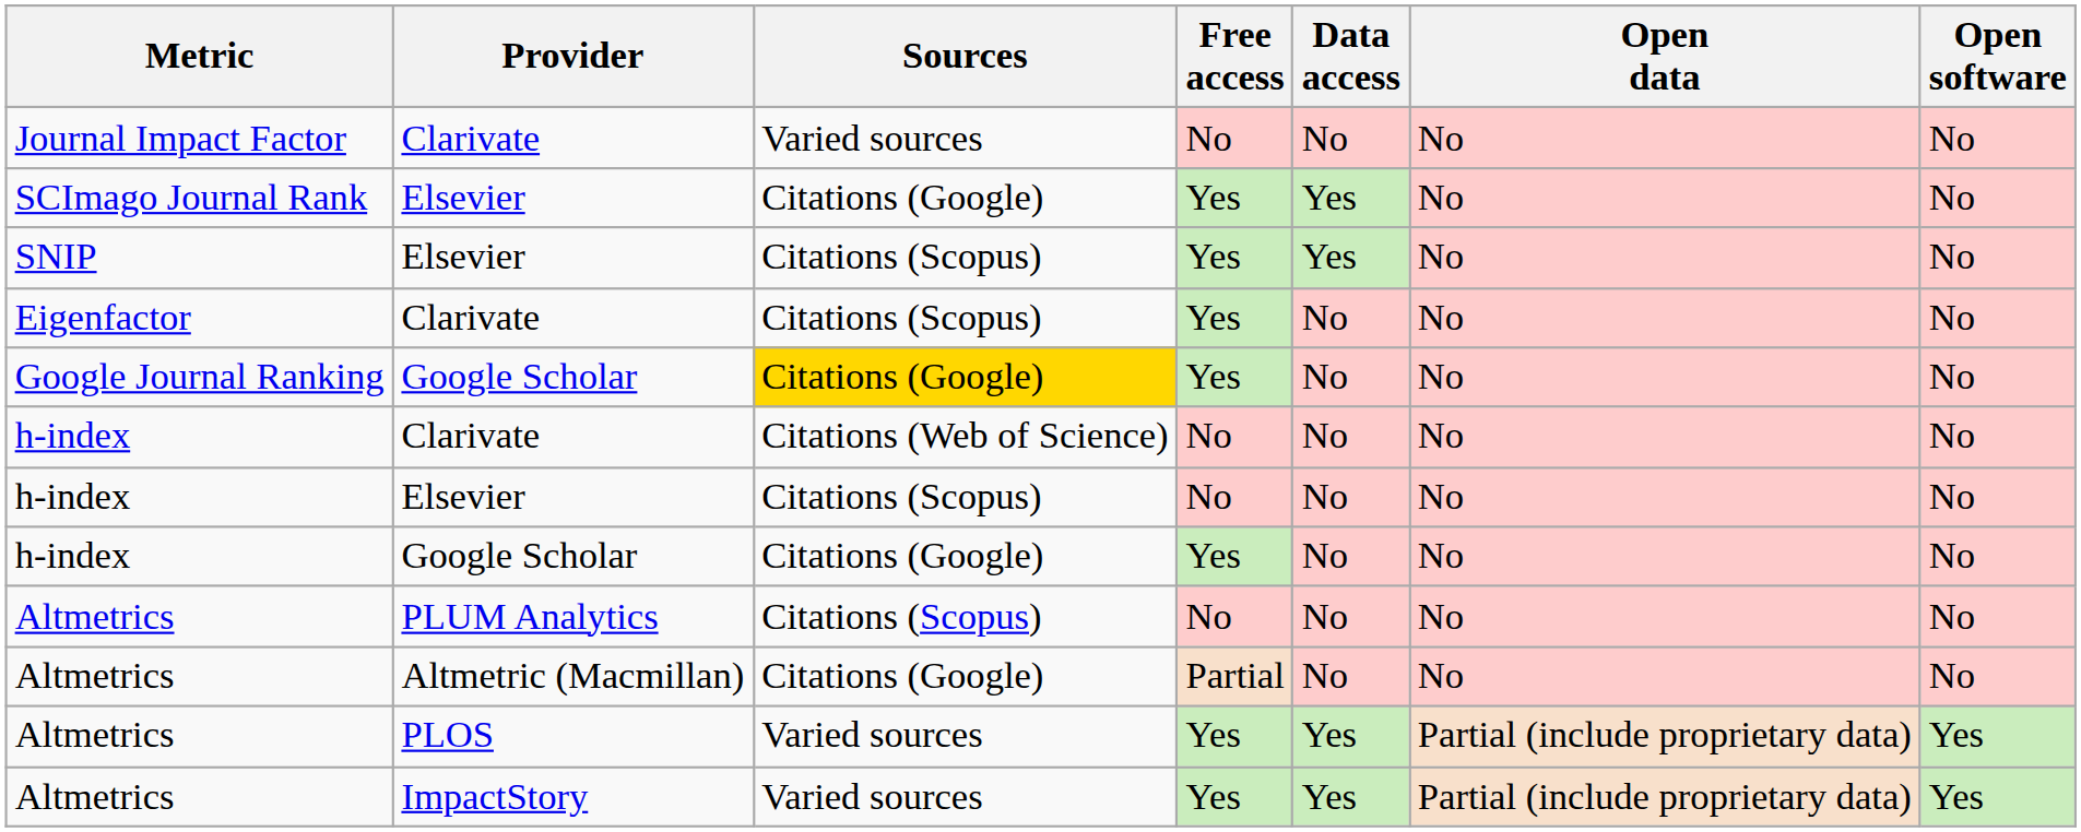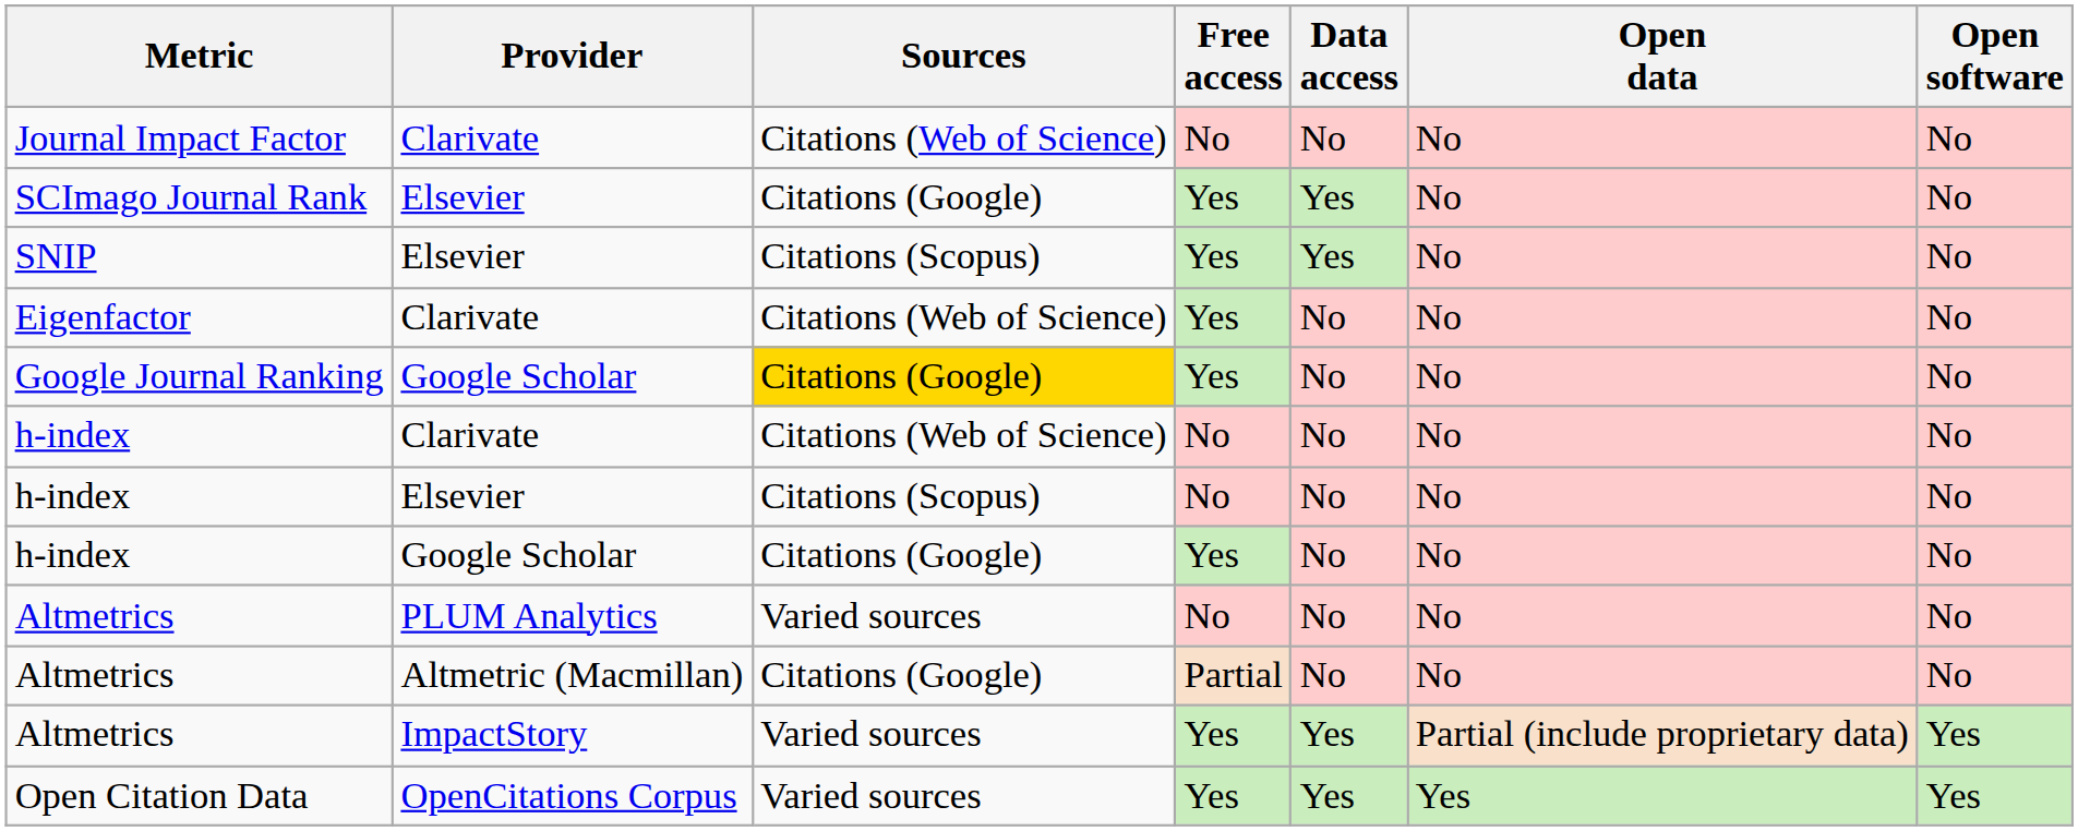 <table class="wikitable" style="margin: auto;">
 <tr>
 <th>Metric</th>
 <th>Provider</th>
 <th>Sources</th>
 <th>Free<br>access</th>
 <th>Data<br>access</th>
 <th>Open<br>data</th>
 <th>Open<br>software</th>
 </tr>
 <tr>
 <td><a href='#'>Journal Impact Factor</a></td>
 <td><a href='#'>Clarivate</a></td>
-<td>Varied sources</td>
+<td>Citations (<a href='#'>Web of Science</a>)</td>
 <td style="background:#fecccc">No</td>
 <td style="background:#fecccc">No</td>
 <td style="background:#fecccc">No</td>
 <td style="background:#fecccc">No</td>
 </tr>
 <tr>
 <td><a href='#'>SCImago Journal Rank</a></td>
 <td><a href='#'>Elsevier</a></td>
 <td>Citations (Google)</td>
 <td style="background:#caedbd">Yes</td>
 <td style="background:#caedbd">Yes</td>
 <td style="background:#fecccc">No</td>
 <td style="background:#fecccc">No</td>
 </tr>
 <tr>
 <td><a href='#'>SNIP</a></td>
 <td>Elsevier</td>
 <td>Citations (Scopus)</td>
 <td style="background:#caedbd">Yes</td>
 <td style="background:#caedbd">Yes</td>
 <td style="background:#fecccc">No</td>
 <td style="background:#fecccc">No</td>
 </tr>
 <tr>
 <td><a href='#'>Eigenfactor</a></td>
 <td>Clarivate</td>
-<td>Citations (Scopus)</td>
+<td>Citations (Web of Science)</td>
 <td style="background:#caedbd">Yes</td>
 <td style="background:#fecccc">No</td>
 <td style="background:#fecccc">No</td>
 <td style="background:#fecccc">No</td>
 </tr>
 <tr>
 <td><a href='#'>Google Journal Ranking</a></td>
 <td><a href='#'>Google Scholar</a></td>
 <td style="background: gold;">Citations (Google)</td>
 <td style="background:#caedbd">Yes</td>
 <td style="background:#fecccc">No</td>
 <td style="background:#fecccc">No</td>
 <td style="background:#fecccc">No</td>
 </tr>
 <tr>
 <td><a href='#'>h-index</a></td>
 <td>Clarivate</td>
 <td>Citations (Web of Science)</td>
 <td style="background:#fecccc">No</td>
 <td style="background:#fecccc">No</td>
 <td style="background:#fecccc">No</td>
 <td style="background:#fecccc">No</td>
 </tr>
 <tr>
 <td>h-index</td>
 <td>Elsevier</td>
 <td>Citations (Scopus)</td>
 <td style="background:#fecccc">No</td>
 <td style="background:#fecccc">No</td>
 <td style="background:#fecccc">No</td>
 <td style="background:#fecccc">No</td>
 </tr>
 <tr>
 <td>h-index</td>
 <td>Google Scholar</td>
 <td>Citations (Google)</td>
 <td style="background:#caedbd">Yes</td>
 <td style="background:#fecccc">No</td>
 <td style="background:#fecccc">No</td>
 <td style="background:#fecccc">No</td>
 </tr>
 <tr>
 <td><a href='#'>Altmetrics</a></td>
 <td><a href='#'>PLUM Analytics</a></td>
-<td>Citations (<a href='#'>Scopus</a>)</td>
+<td>Varied sources</td>
 <td style="background:#fecccc">No</td>
 <td style="background:#fecccc">No</td>
 <td style="background:#fecccc">No</td>
 <td style="background:#fecccc">No</td>
 </tr>
 <tr>
 <td>Altmetrics</td>
 <td>Altmetric (Macmillan)</td>
 <td>Citations (Google)</td>
 <td style="background:#f8e0cb">Partial</td>
 <td style="background:#fecccc">No</td>
 <td style="background:#fecccc">No</td>
 <td style="background:#fecccc">No</td>
 </tr>
 <tr>
 <td>Altmetrics</td>
-<td><a href='#'>PLOS</a></td>
+<td><a href='#'>ImpactStory</a></td>
 <td>Varied sources</td>
 <td style="background:#caedbd">Yes</td>
 <td style="background:#caedbd">Yes</td>
 <td style="background:#f8e0cb">Partial (include proprietary data)</td>
 <td style="background:#caedbd">Yes</td>
 </tr>
 <tr>
-<td>Altmetrics</td>
-<td><a href='#'>ImpactStory</a></td>
+<td>Open Citation Data</td>
+<td><a href='#'>OpenCitations Corpus</a></td>
 <td>Varied sources</td>
 <td style="background:#caedbd">Yes</td>
 <td style="background:#caedbd">Yes</td>
-<td style="background:#f8e0cb">Partial (include proprietary data)</td>
+<td style="background:#caedbd">Yes</td>
 <td style="background:#caedbd">Yes</td>
 </tr>
 </table>
